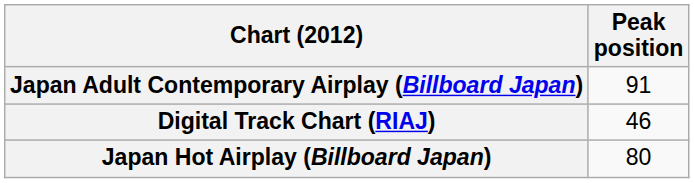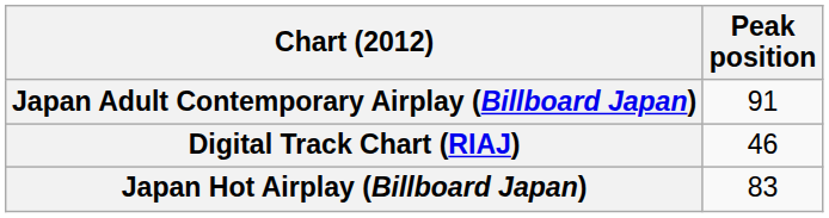 <table class="wikitable sortable plainrowheaders">
 <tr>
 <th>Chart (2012)</th>
 <th>Peak<br>position</th>
 </tr>
 <tr>
 <th scope="row">Japan Adult Contemporary Airplay (<em><a href='#'>Billboard Japan</a></em>)</th>
 <td align="center">91</td>
 </tr>
 <tr>
 <th scope="row">Digital Track Chart (<a href='#'>RIAJ</a>)</th>
 <td align="center">46</td>
 </tr>
 <tr>
 <th scope="row">Japan Hot Airplay (<em>Billboard Japan</em>)</th>
-<td align="center">80</td>
+<td align="center">83</td>
 </tr>
 </table>
